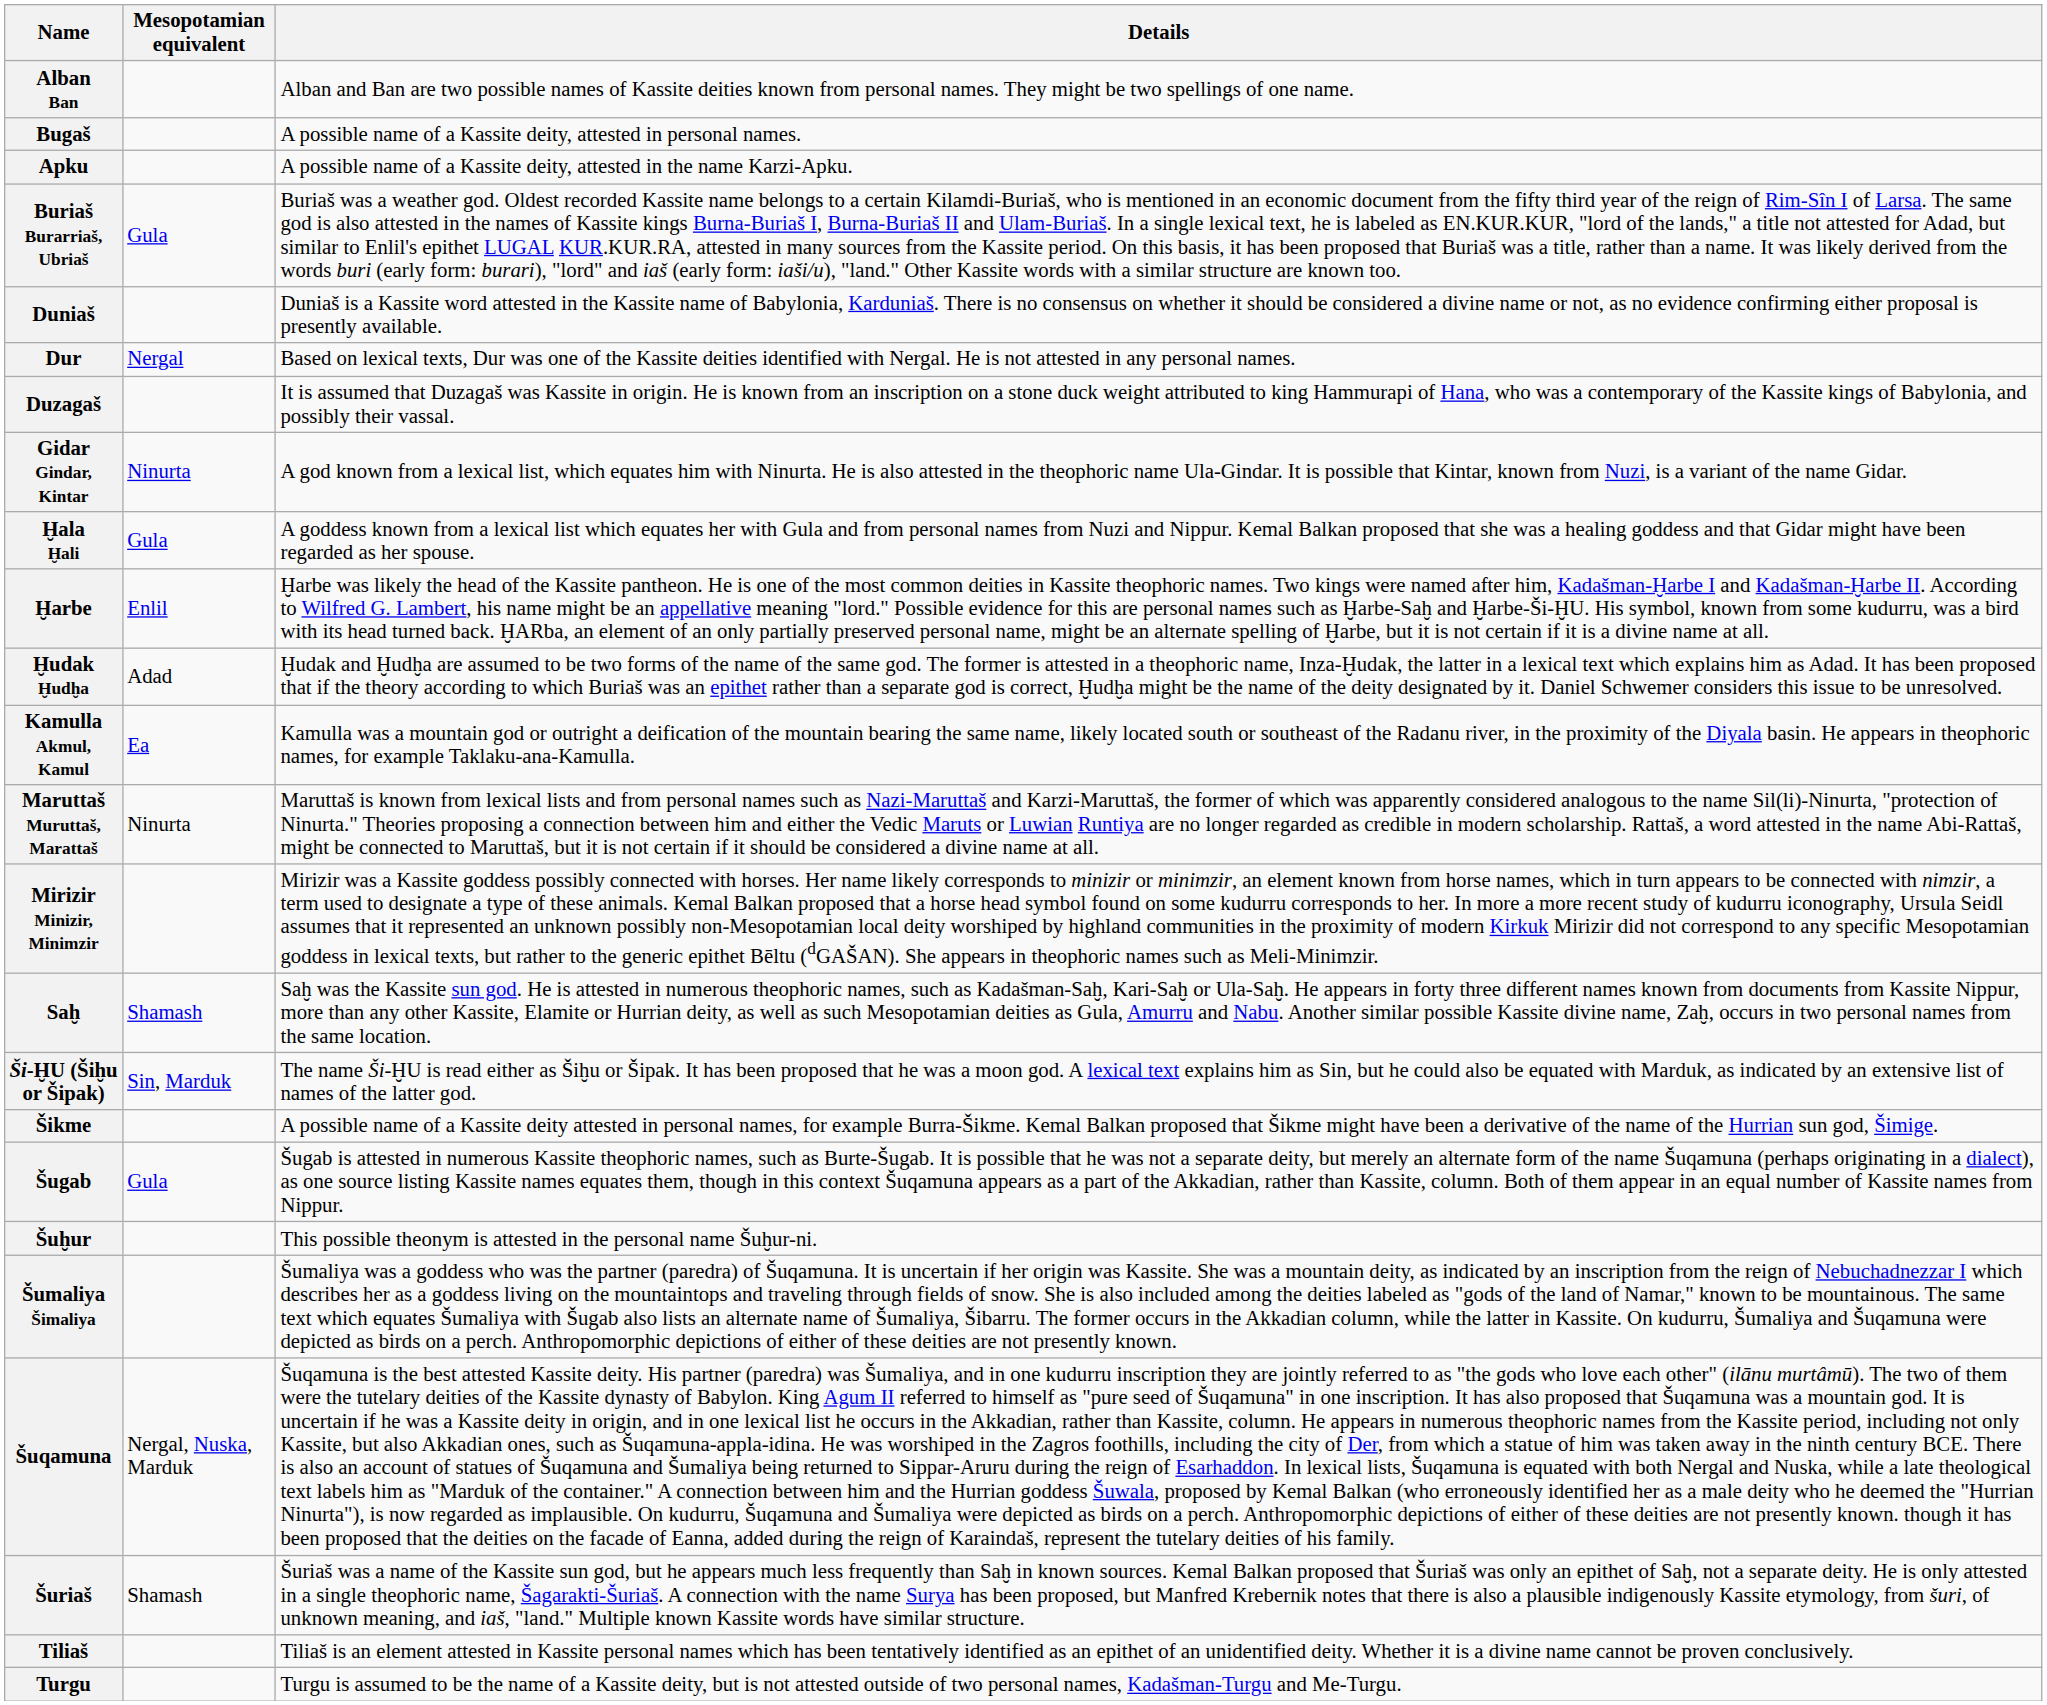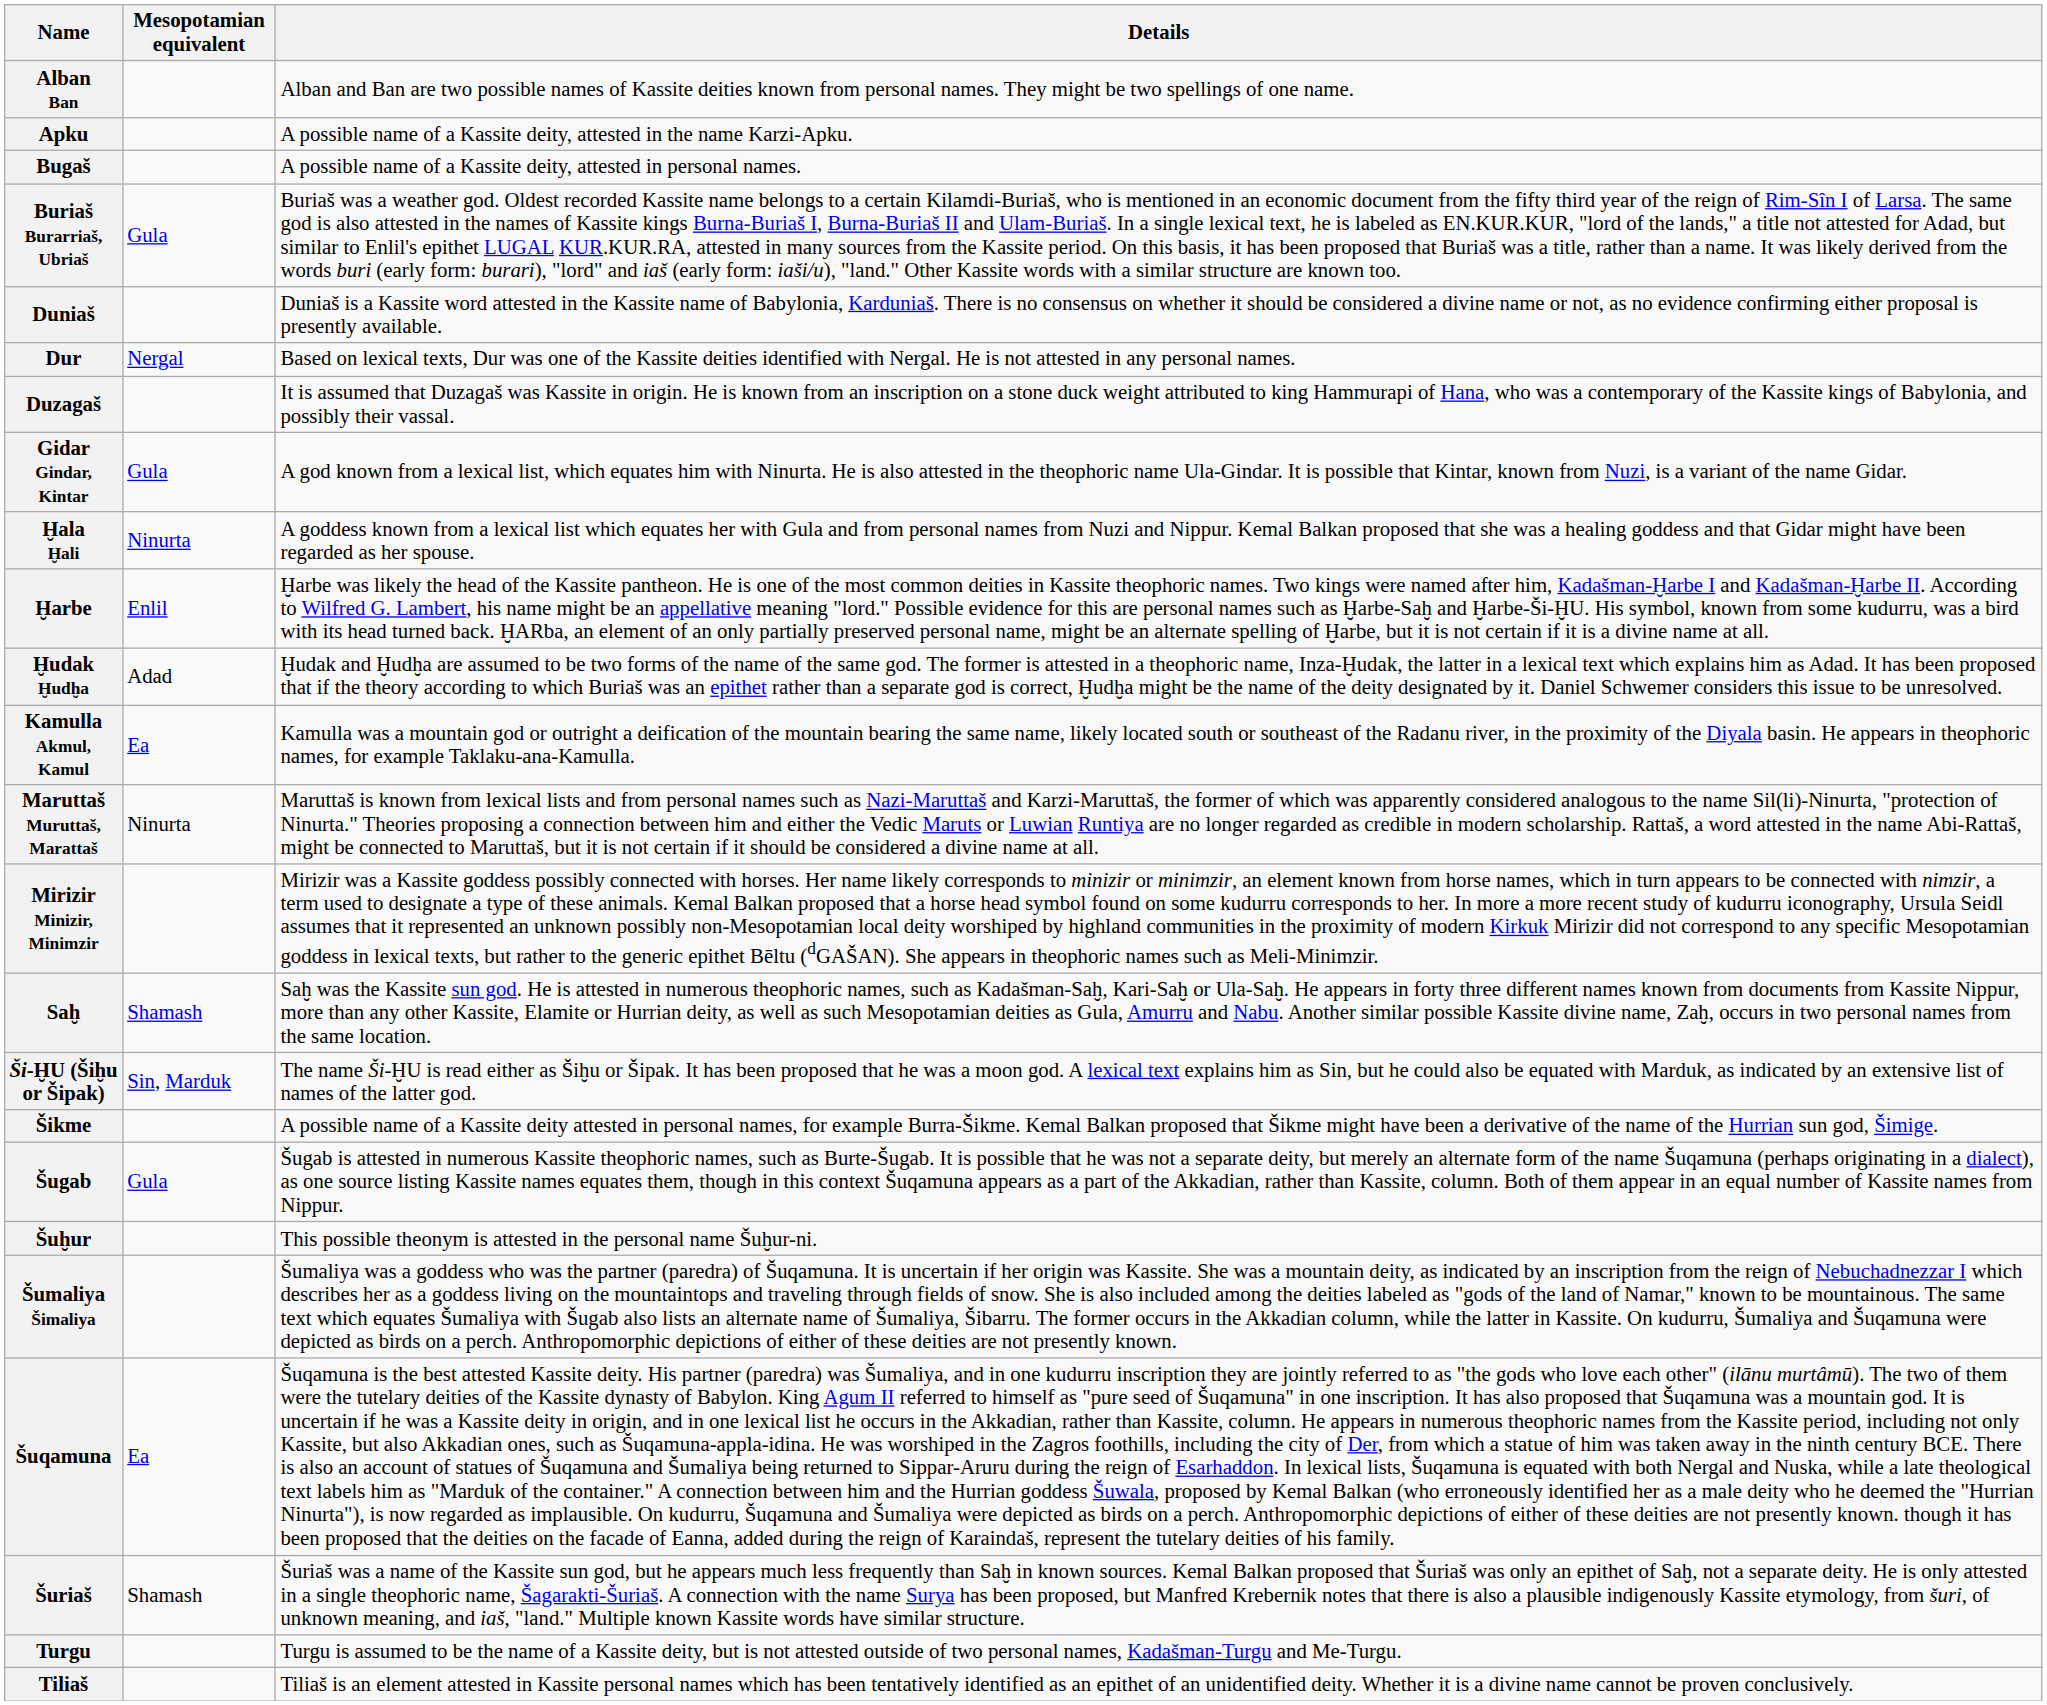 <table class="wikitable">
 <tr>
 <th scope="col">Name</th>
 <th scope="col">Mesopotamian equivalent</th>
 <th scope="col">Details</th>
 </tr>
 <tr>
 <th scope="row">Alban <br><small>Ban</small></th>
 <td></td>
 <td>Alban and Ban are two possible names of Kassite deities known from personal names. They might be two spellings of one name.</td>
 </tr>
 <tr>
+<th scope="row">Apku</th>
+<td></td>
+<td>A possible name of a Kassite deity, attested in the name Karzi-Apku.</td>
+</tr>
+<tr>
 <th scope="row">Bugaš</th>
 <td></td>
 <td>A possible name of a Kassite deity, attested in personal names.</td>
-</tr>
-<tr>
-<th scope="row">Apku</th>
-<td></td>
-<td>A possible name of a Kassite deity, attested in the name Karzi-Apku.</td>
 </tr>
 <tr>
 <th scope="row">Buriaš <br><small>Burarriaš, Ubriaš</small></th>
 <td><a href='#'>Gula</a></td>
 <td>Buriaš was a weather god. Oldest recorded Kassite name belongs to a certain Kilamdi-Buriaš, who is mentioned in an economic document from the fifty third year of the reign of <a href='#'>Rim-Sîn I</a> of <a href='#'>Larsa</a>. The same god is also attested in the names of Kassite kings <a href='#'>Burna-Buriaš I</a>, <a href='#'>Burna-Buriaš II</a> and <a href='#'>Ulam-Buriaš</a>. In a single lexical text, he is labeled as EN.KUR.KUR, "lord of the lands," a title not attested for Adad, but similar to Enlil's epithet <a href='#'>LUGAL</a> <a href='#'>KUR</a>.KUR.RA, attested in many sources from the Kassite period. On this basis, it has been proposed that Buriaš was a title, rather than a name. It was likely derived from the words <em>buri</em> (early form: <em>burari</em>), "lord" and <em>iaš</em> (early form: <em>iaši/u</em>), "land." Other Kassite  words with a similar structure are known too.</td>
 </tr>
 <tr>
 <th scope="row">Duniaš</th>
 <td></td>
 <td>Duniaš is a Kassite word attested in the Kassite name of Babylonia, <a href='#'>Karduniaš</a>. There is no consensus on whether it should be considered a divine name or not, as no evidence confirming either proposal is presently available.</td>
 </tr>
 <tr>
 <th scope="row">Dur</th>
 <td><a href='#'>Nergal</a></td>
 <td>Based on lexical texts, Dur was one of the Kassite deities identified with Nergal. He is not attested in any personal names.</td>
 </tr>
 <tr>
 <th scope="row">Duzagaš</th>
 <td></td>
 <td>It is assumed that Duzagaš was Kassite in origin. He is known from an inscription on a stone duck weight attributed to king Hammurapi of <a href='#'>Hana</a>, who was a contemporary of the Kassite kings of Babylonia, and possibly their vassal.</td>
 </tr>
 <tr>
 <th scope="row">Gidar <br><small>Gindar, Kintar</small></th>
-<td><a href='#'>Ninurta</a></td>
+<td><a href='#'>Gula</a></td>
 <td>A god known from a lexical list, which equates him with Ninurta. He is also attested in the theophoric name Ula-Gindar. It is possible that Kintar, known from <a href='#'>Nuzi</a>, is a variant of the name Gidar.</td>
 </tr>
 <tr>
 <th scope="row">Ḫala<br><small>Ḫali</small></th>
-<td><a href='#'>Gula</a></td>
+<td><a href='#'>Ninurta</a></td>
 <td>A goddess known from a lexical list which equates her with Gula and from personal names from Nuzi and Nippur. Kemal Balkan proposed that she was a healing goddess and that Gidar might have been regarded as her spouse.</td>
 </tr>
 <tr>
 <th scope="row">Ḫarbe</th>
 <td><a href='#'>Enlil</a></td>
 <td>Ḫarbe was likely the head of the Kassite pantheon. He is one of the most common deities in Kassite theophoric names. Two kings were named after him, <a href='#'>Kadašman-Ḫarbe I</a> and <a href='#'>Kadašman-Ḫarbe II</a>. According to <a href='#'>Wilfred G. Lambert</a>, his name might be an <a href='#'>appellative</a> meaning "lord." Possible evidence for this are personal names such as Ḫarbe-Saḫ and Ḫarbe-Ši-ḪU. His symbol, known from some kudurru, was a bird with its head turned back. ḪARba, an element of an only partially preserved personal name, might be an alternate spelling of Ḫarbe, but it is not certain if it is a divine name at all.</td>
 </tr>
 <tr>
 <th scope="row">Ḫudak <br><small>Ḫudḫa</small></th>
 <td>Adad</td>
 <td>Ḫudak and Ḫudḫa are assumed to be two forms of the name of the same god. The former is attested in a theophoric name, Inza-Ḫudak, the latter in a lexical text which explains him as Adad. It has been proposed that if the theory according to which Buriaš was an <a href='#'>epithet</a> rather than a separate god is correct, Ḫudḫa might be the name of the deity designated by it. Daniel Schwemer considers this issue to be unresolved.</td>
 </tr>
 <tr>
 <th scope="row">Kamulla <br><small>Akmul, Kamul</small></th>
 <td><a href='#'>Ea</a></td>
 <td>Kamulla was a mountain god or outright a deification of the mountain bearing the same name, likely located south or southeast of the Radanu river, in the proximity of the <a href='#'>Diyala</a> basin. He appears in theophoric names, for example Taklaku-ana-Kamulla.</td>
 </tr>
 <tr>
 <th scope="row">Maruttaš <br><small>Muruttaš, Marattaš</small></th>
 <td>Ninurta</td>
 <td>Maruttaš is known from lexical lists and from personal names such as <a href='#'>Nazi-Maruttaš</a> and Karzi-Maruttaš, the former of which was apparently considered analogous to the name Sil(li)-Ninurta, "protection of Ninurta." Theories proposing a connection between him and either the Vedic <a href='#'>Maruts</a> or <a href='#'>Luwian</a> <a href='#'>Runtiya</a> are no longer regarded as credible in modern scholarship. Rattaš, a word attested in the name Abi-Rattaš, might be connected to Maruttaš, but it is not certain if it should be considered a divine name at all.</td>
 </tr>
 <tr>
 <th scope="row">Mirizir <br><small>Minizir, Minimzir</small></th>
 <td></td>
 <td>Mirizir was a Kassite goddess possibly connected with horses. Her name likely corresponds to <em>minizir</em> or <em>minimzir</em>, an element known from horse names, which in turn appears to be connected with <em>nimzir</em>, a term used to designate a type of these animals. Kemal Balkan proposed that a horse head symbol found on some kudurru corresponds to her. In more a more recent study of kudurru iconography, Ursula Seidl assumes that it represented an unknown possibly non-Mesopotamian local deity worshiped by highland communities in the proximity of modern <a href='#'>Kirkuk</a>  Mirizir did not correspond to any specific Mesopotamian goddess in lexical texts, but rather to the generic epithet Bēltu (<sup>d</sup>GAŠAN). She appears in theophoric names such as Meli-Minimzir.</td>
 </tr>
 <tr>
 <th scope="row">Saḫ</th>
 <td><a href='#'>Shamash</a></td>
 <td>Saḫ was the Kassite <a href='#'>sun god</a>. He is attested in numerous theophoric names, such as Kadašman-Saḫ, Kari-Saḫ or Ula-Saḫ. He appears in forty three different names known from documents from Kassite Nippur, more than any other Kassite, Elamite or Hurrian deity, as well as such Mesopotamian deities as Gula, <a href='#'>Amurru</a> and <a href='#'>Nabu</a>. Another similar possible Kassite divine name, Zaḫ, occurs in two personal names from the same location.</td>
 </tr>
 <tr>
 <th scope="row"><em>Ši</em>-ḪU (Šiḫu or Šipak)</th>
 <td><a href='#'>Sin</a>, <a href='#'>Marduk</a></td>
 <td>The name <em>Ši</em>-ḪU is read either as Šiḫu or Šipak. It has been proposed that he was a moon god. A <a href='#'>lexical text</a> explains him as Sin, but  he could also be equated with Marduk, as indicated by an extensive list of names of the latter god.</td>
 </tr>
 <tr>
 <th scope="row">Šikme</th>
 <td></td>
 <td>A possible name of a Kassite deity attested in personal names, for example Burra-Šikme. Kemal Balkan proposed that Šikme might have been a derivative of the name of the <a href='#'>Hurrian</a> sun god, <a href='#'>Šimige</a>.</td>
 </tr>
 <tr>
 <th scope="row">Šugab</th>
 <td><a href='#'>Gula</a></td>
 <td>Šugab is attested in numerous Kassite theophoric names, such as Burte-Šugab. It is possible that he was not a separate deity, but merely an alternate form of the name Šuqamuna (perhaps originating in a <a href='#'>dialect</a>), as one source listing Kassite names equates them, though in this context Šuqamuna appears as a part of the Akkadian, rather than Kassite, column. Both of them appear in an equal number of Kassite names from Nippur.</td>
 </tr>
 <tr>
 <th scope="row">Šuḫur</th>
 <td></td>
 <td>This possible theonym is attested in the personal name Šuḫur-ni.</td>
 </tr>
 <tr>
 <th scope="row">Šumaliya <br><small>Šimaliya</small></th>
 <td></td>
 <td>Šumaliya was a goddess who was the partner (paredra) of Šuqamuna. It is uncertain if her origin was Kassite. She was a mountain deity, as indicated by an inscription from the reign of <a href='#'>Nebuchadnezzar I</a> which describes her as a goddess living on the mountaintops and traveling through fields of snow. She is also included among the deities labeled as "gods of the land of Namar," known to be mountainous. The same text which equates Šumaliya with Šugab also lists an alternate name of Šumaliya, Šibarru. The former occurs in the Akkadian column, while the latter in Kassite.  On kudurru, Šumaliya and Šuqamuna were depicted as birds on a perch. Anthropomorphic depictions of either of these deities are not presently known.</td>
 </tr>
 <tr>
 <th scope="row">Šuqamuna</th>
-<td>Nergal, <a href='#'>Nuska</a>, Marduk</td>
+<td><a href='#'>Ea</a></td>
 <td>Šuqamuna is the best attested Kassite deity. His partner (paredra) was Šumaliya, and in one kudurru inscription they are jointly referred to as "the gods who love each other" (<em>ilānu murtâmū</em>). The two of them were the tutelary deities of the Kassite dynasty of Babylon. King <a href='#'>Agum II</a> referred to himself as "pure seed of Šuqamuna" in one inscription. It has also proposed that Šuqamuna was a mountain god. It is uncertain if he was a Kassite deity in origin, and in one lexical list he occurs in the Akkadian, rather than Kassite, column. He appears in numerous theophoric names from the Kassite period, including not only Kassite, but also Akkadian ones, such as Šuqamuna-appla-idina. He was worshiped in the Zagros foothills, including the city of <a href='#'>Der</a>, from which a statue of him was taken away in the ninth century BCE. There is also an account of statues of Šuqamuna and Šumaliya being returned to Sippar-Aruru during the reign of <a href='#'>Esarhaddon</a>. In lexical lists, Šuqamuna  is equated with both Nergal and Nuska, while a late theological text labels him as "Marduk of the container." A connection between him and the Hurrian goddess <a href='#'>Šuwala</a>, proposed by Kemal Balkan (who erroneously identified her as a male deity who he deemed the "Hurrian Ninurta"), is now regarded as implausible. On kudurru, Šuqamuna and Šumaliya were depicted as birds on a perch. Anthropomorphic depictions of either of these deities are not presently known. though it has been proposed that the deities on the facade of Eanna, added during the reign of Karaindaš, represent the tutelary deities of his family.</td>
 </tr>
 <tr>
 <th scope="row">Šuriaš</th>
 <td>Shamash</td>
 <td>Šuriaš was a name of the Kassite sun god, but he appears much less frequently than Saḫ in known sources. Kemal Balkan proposed that Šuriaš was only an epithet of Saḫ, not a separate deity. He is only attested in a single theophoric name, <a href='#'>Šagarakti-Šuriaš</a>. A connection with the name <a href='#'>Surya</a> has been proposed, but Manfred Krebernik notes that there is also a plausible indigenously Kassite etymology, from <em>šuri</em>, of unknown meaning, and <em>iaš</em>, "land." Multiple known Kassite words have similar structure.</td>
 </tr>
 <tr>
+<th scope="row">Turgu</th>
+<td></td>
+<td>Turgu is assumed to be the name of a Kassite deity, but is not attested outside of two personal names, <a href='#'>Kadašman-Turgu</a> and Me-Turgu.</td>
+</tr>
+<tr>
 <th scope="row">Tiliaš</th>
 <td></td>
 <td>Tiliaš is an element attested in Kassite personal names which has been tentatively identified as an epithet of an unidentified deity. Whether it is a divine name cannot be proven conclusively.</td>
 </tr>
-<tr>
-<th scope="row">Turgu</th>
-<td></td>
-<td>Turgu is assumed to be the name of a Kassite deity, but is not attested outside of two personal names, <a href='#'>Kadašman-Turgu</a> and Me-Turgu.</td>
-</tr>
 </table>
